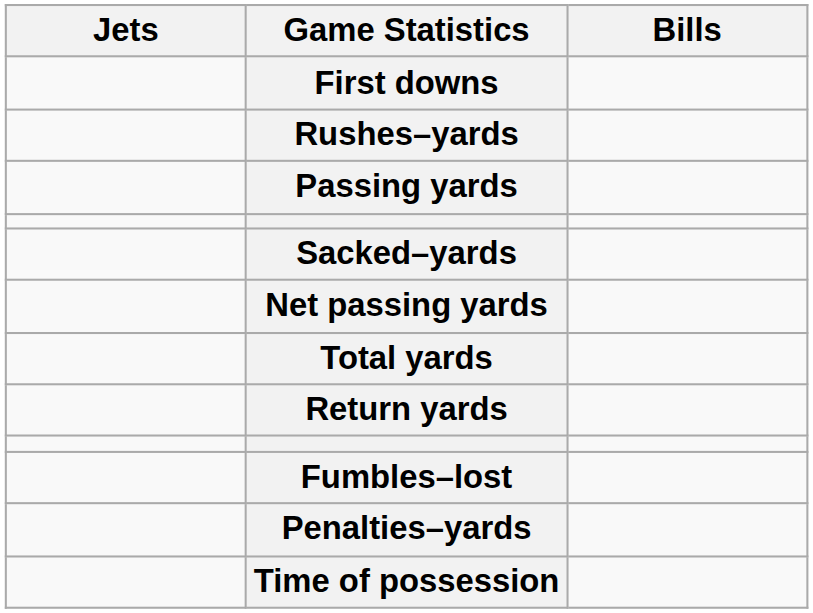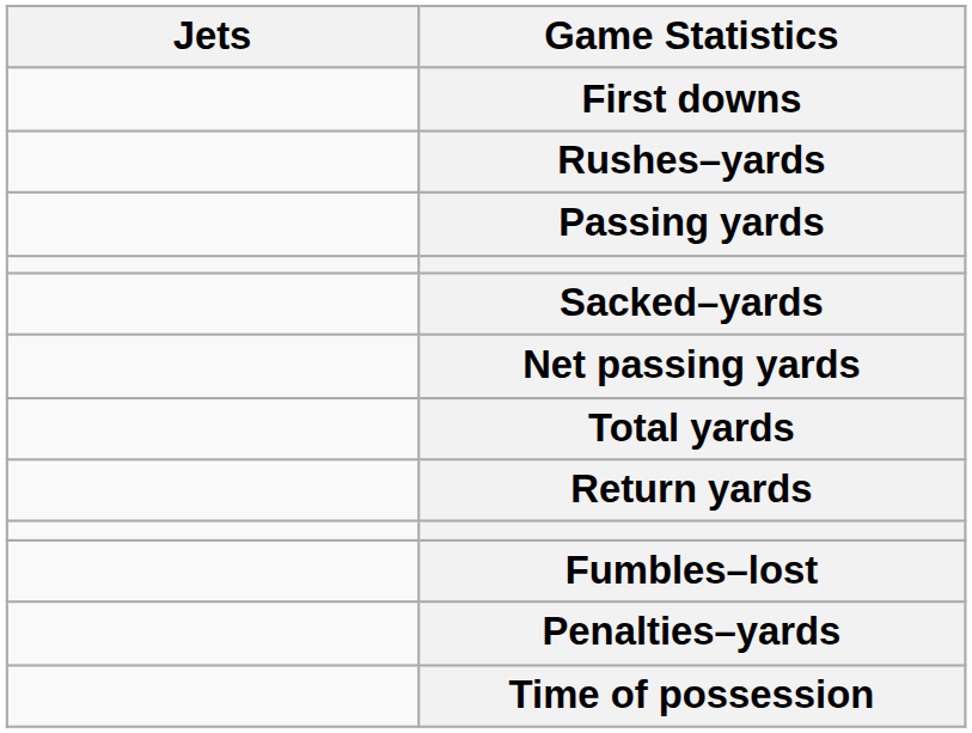 <table class="wikitable" style="margin: 1em auto 1em auto">
 <tr>
 <th style="width:30%;">Jets</th>
 <th style="width:40%;">Game Statistics</th>
-<th style="width:30%;">Bills</th>
 </tr>
 <tr>
 <td style="text-align:right;"></td>
 <th>First downs</th>
-<td></td>
 </tr>
 <tr>
 <td style="text-align:right;"></td>
 <th>Rushes–yards</th>
-<td></td>
 </tr>
 <tr>
 <td style="text-align:right;"></td>
 <th>Passing yards</th>
-<td></td>
 </tr>
 <tr>
 <td style="text-align:right;"></td>
 <th></th>
-<td></td>
 </tr>
 <tr>
 <td style="text-align:right;"></td>
 <th>Sacked–yards</th>
-<td></td>
 </tr>
 <tr>
 <td style="text-align:right;"></td>
 <th>Net passing yards</th>
-<td></td>
 </tr>
 <tr>
 <td style="text-align:right;"></td>
 <th>Total yards</th>
-<td></td>
 </tr>
 <tr>
 <td style="text-align:right;"></td>
 <th>Return yards</th>
-<td></td>
 </tr>
 <tr>
 <td style="text-align:right;"></td>
 <th></th>
-<td></td>
 </tr>
 <tr>
 <td style="text-align:right;"></td>
 <th>Fumbles–lost</th>
-<td></td>
 </tr>
 <tr>
 <td style="text-align:right;"></td>
 <th>Penalties–yards</th>
-<td></td>
 </tr>
 <tr>
 <td style="text-align:right;"></td>
 <th>Time of possession</th>
-<td></td>
 </tr>
 </table>
